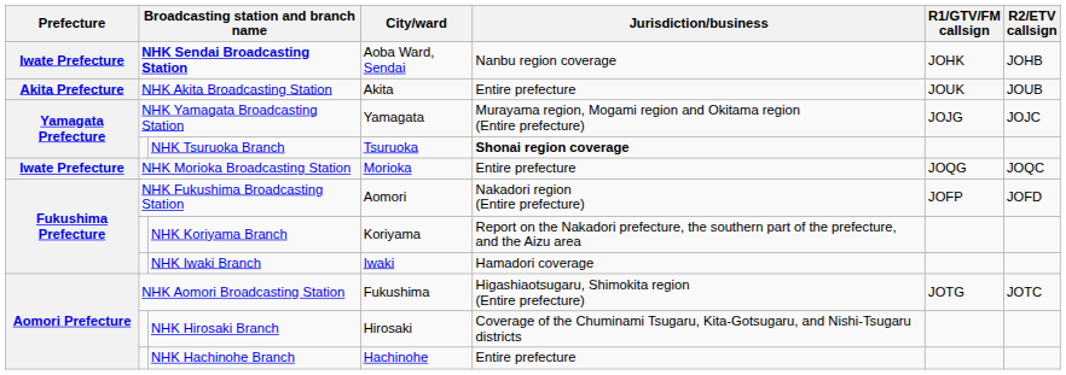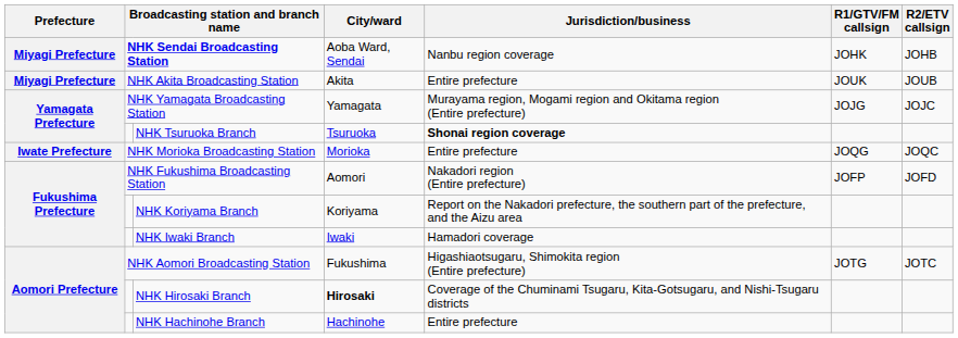 <table class="wikitable">
 <tr>
 <th>Prefecture</th>
 <th colspan="2">Broadcasting station and branch name</th>
 <th>City/ward</th>
 <th>Jurisdiction/business</th>
 <th>R1/GTV/FM<br>callsign</th>
 <th>R2/ETV<br>callsign</th>
 </tr>
 <tr>
-<th><a href='#'>Iwate Prefecture</a></th>
+<th><a href='#'>Miyagi Prefecture</a></th>
 <td colspan="2"><strong><a href='#'>NHK Sendai Broadcasting Station</a></strong></td>
 <td>Aoba Ward, <a href='#'>Sendai</a></td>
 <td>Nanbu region coverage</td>
 <td>JOHK</td>
 <td>JOHB</td>
 </tr>
 <tr>
-<th><a href='#'>Akita Prefecture</a></th>
+<th><a href='#'>Miyagi Prefecture</a></th>
 <td colspan="2"><a href='#'>NHK Akita Broadcasting Station</a></td>
 <td>Akita</td>
 <td>Entire prefecture</td>
 <td>JOUK</td>
 <td>JOUB</td>
 </tr>
 <tr>
 <th rowspan="2"><a href='#'>Yamagata Prefecture</a></th>
 <td colspan="2"><a href='#'>NHK Yamagata Broadcasting Station</a></td>
 <td>Yamagata</td>
 <td>Murayama region, Mogami region and Okitama region<br>(Entire prefecture)</td>
 <td>JOJG</td>
 <td>JOJC</td>
 </tr>
 <tr>
 <td></td>
 <td><a href='#'>NHK Tsuruoka Branch</a></td>
 <td><a href='#'>Tsuruoka</a></td>
 <td><strong>Shonai region coverage</strong></td>
 <td></td>
 <td></td>
 </tr>
 <tr>
 <th><a href='#'>Iwate Prefecture</a></th>
 <td colspan="2"><a href='#'>NHK Morioka Broadcasting Station</a></td>
 <td><a href='#'>Morioka</a></td>
 <td>Entire prefecture</td>
 <td>JOQG</td>
 <td>JOQC</td>
 </tr>
 <tr>
 <th rowspan="3"><a href='#'>Fukushima Prefecture</a></th>
 <td colspan="2"><a href='#'>NHK Fukushima Broadcasting Station</a></td>
 <td>Aomori</td>
 <td>Nakadori region<br>(Entire prefecture)</td>
 <td>JOFP</td>
 <td>JOFD</td>
 </tr>
 <tr>
 <td></td>
 <td><a href='#'>NHK Koriyama Branch</a></td>
 <td>Koriyama</td>
 <td>Report on the Nakadori prefecture, the southern part of the prefecture, and the Aizu area</td>
 <td></td>
 <td></td>
 </tr>
 <tr>
 <td></td>
 <td><a href='#'>NHK Iwaki Branch</a></td>
 <td><a href='#'>Iwaki</a></td>
 <td>Hamadori coverage</td>
 <td></td>
 <td></td>
 </tr>
 <tr>
 <th rowspan="3"><a href='#'>Aomori Prefecture</a></th>
 <td colspan="2"><a href='#'>NHK Aomori Broadcasting Station</a></td>
 <td>Fukushima</td>
 <td>Higashiaotsugaru, Shimokita region<br>(Entire prefecture)</td>
 <td>JOTG</td>
 <td>JOTC</td>
 </tr>
 <tr>
 <td></td>
 <td><a href='#'>NHK Hirosaki Branch</a></td>
-<td>Hirosaki</td>
+<td><strong>Hirosaki</strong></td>
 <td>Coverage of the Chuminami Tsugaru, Kita-Gotsugaru, and Nishi-Tsugaru districts</td>
 <td></td>
 <td></td>
 </tr>
 <tr>
 <td></td>
 <td><a href='#'>NHK Hachinohe Branch</a></td>
 <td><a href='#'>Hachinohe</a></td>
 <td>Entire prefecture</td>
 <td></td>
 <td></td>
 </tr>
 </table>
